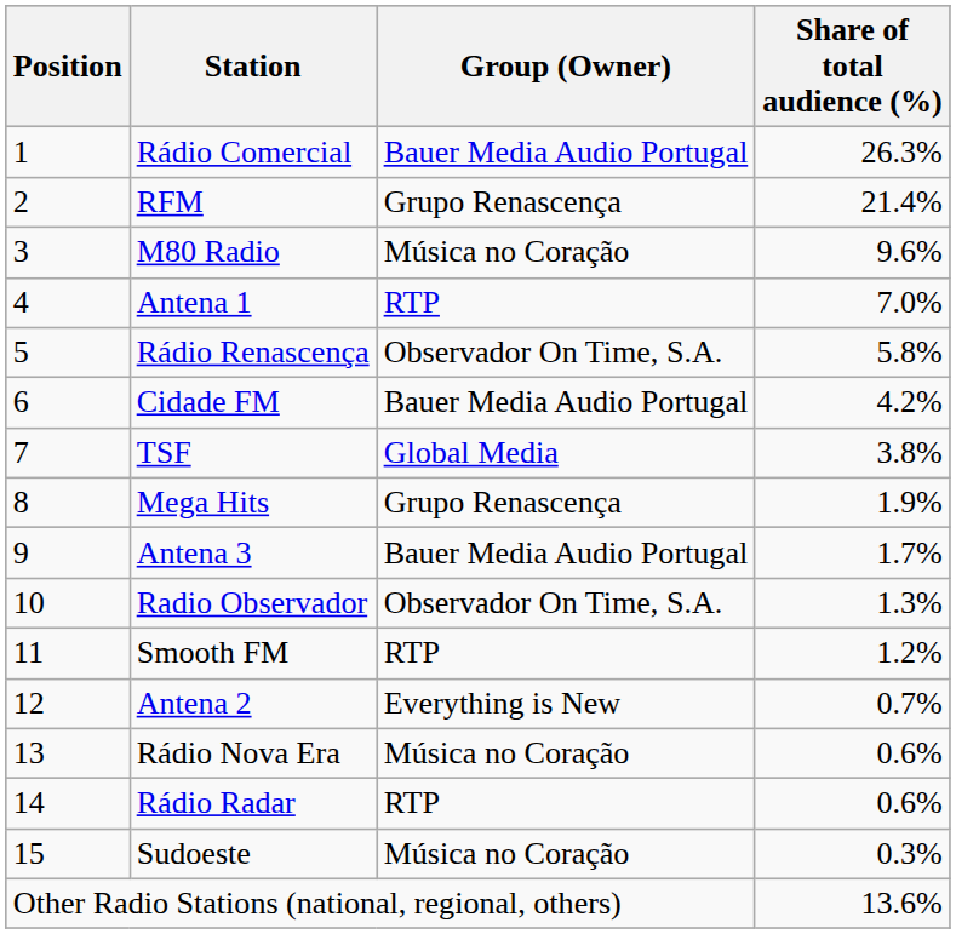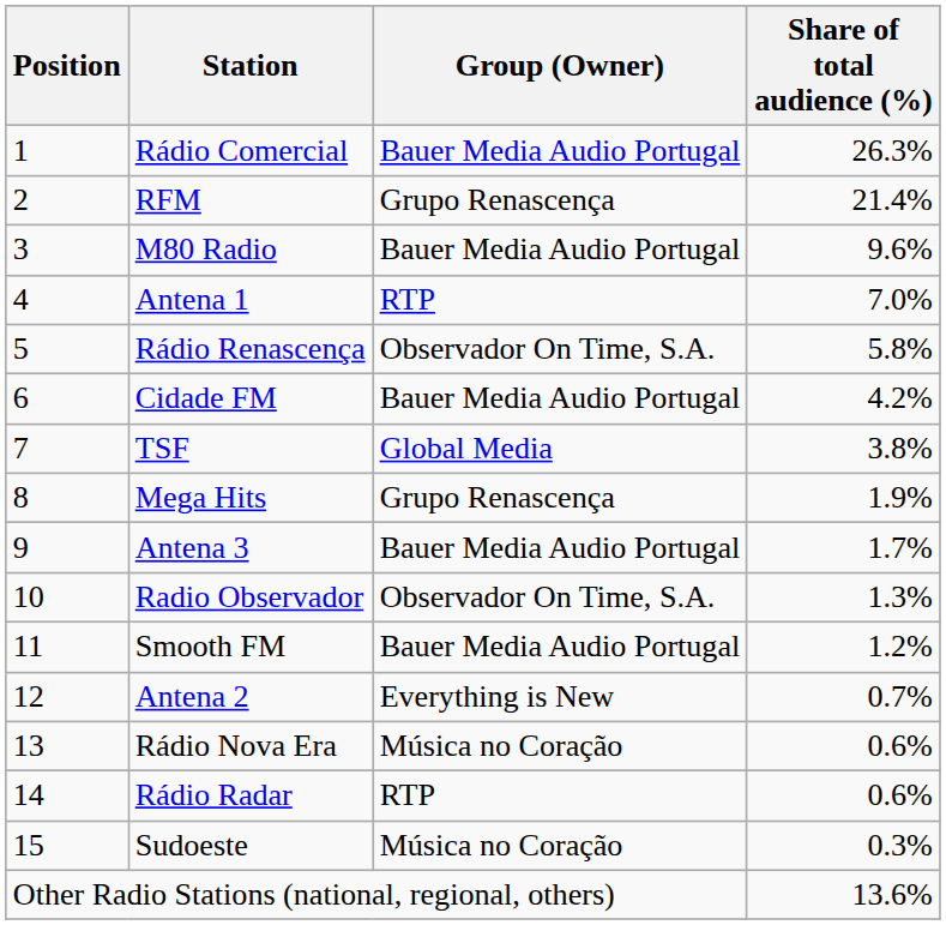 <table class="wikitable sortable" style="font-size: 100%">
 <tr>
 <th>Position</th>
 <th>Station</th>
 <th>Group (Owner)</th>
 <th>Share of<br>total<br>audience (%)</th>
 </tr>
 <tr>
 <td>1</td>
 <td><a href='#'>Rádio Comercial</a></td>
 <td><a href='#'>Bauer Media Audio Portugal</a></td>
 <td align="right">26.3%</td>
 </tr>
 <tr>
 <td>2</td>
 <td><a href='#'>RFM</a></td>
 <td>Grupo Renascença</td>
 <td align="right">21.4%</td>
 </tr>
 <tr>
 <td>3</td>
 <td><a href='#'>M80 Radio</a></td>
-<td>Música no Coração</td>
+<td>Bauer Media Audio Portugal</td>
 <td align="right">9.6%</td>
 </tr>
 <tr>
 <td>4</td>
 <td><a href='#'>Antena 1</a></td>
 <td><a href='#'>RTP</a></td>
 <td align=right>7.0%</td>
 </tr>
 <tr>
 <td>5</td>
 <td><a href='#'>Rádio Renascença</a></td>
 <td>Observador On Time, S.A.</td>
 <td align=right>5.8%</td>
 </tr>
 <tr>
 <td>6</td>
 <td><a href='#'>Cidade FM</a></td>
 <td>Bauer Media Audio Portugal</td>
 <td align="right">4.2%</td>
 </tr>
 <tr>
 <td>7</td>
 <td><a href='#'>TSF</a></td>
 <td><a href='#'>Global Media</a></td>
 <td align=right>3.8%</td>
 </tr>
 <tr>
 <td>8</td>
 <td><a href='#'>Mega Hits</a></td>
 <td>Grupo Renascença</td>
 <td align=right>1.9%</td>
 </tr>
 <tr>
 <td>9</td>
 <td><a href='#'>Antena 3</a></td>
 <td>Bauer Media Audio Portugal</td>
 <td align=right>1.7%</td>
 </tr>
 <tr>
 <td>10</td>
 <td><a href='#'>Radio Observador</a></td>
 <td>Observador On Time, S.A.</td>
 <td align=right>1.3%</td>
 </tr>
 <tr>
 <td>11</td>
 <td>Smooth FM</td>
-<td>RTP</td>
+<td>Bauer Media Audio Portugal</td>
 <td align="right">1.2%</td>
 </tr>
 <tr>
 <td>12</td>
 <td><a href='#'>Antena 2</a></td>
 <td>Everything is New</td>
 <td align=right>0.7%</td>
 </tr>
 <tr>
 <td>13</td>
 <td>Rádio Nova Era</td>
 <td>Música no Coração</td>
 <td align="right">0.6%</td>
 </tr>
 <tr>
 <td>14</td>
 <td><a href='#'>Rádio Radar</a></td>
 <td>RTP</td>
 <td align=right>0.6%</td>
 </tr>
 <tr>
 <td>15</td>
 <td>Sudoeste</td>
 <td>Música no Coração</td>
 <td align="right">0.3%</td>
 </tr>
 <tr>
 <td colspan="3">Other Radio Stations (national, regional, others)</td>
 <td align=right>13.6%</td>
 </tr>
 </table>
